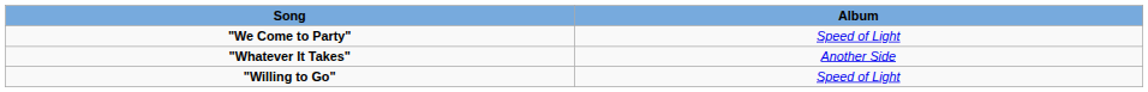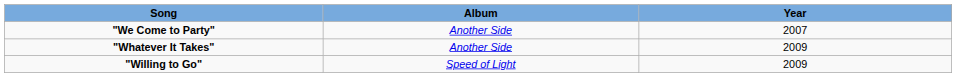 <table class="wikitable" style="margin:0.5em auto; clear:both; font-size:.9em; text-align:center; width:100%">
 <tr>
 <th width="500" style="background: #7ad;">Song</th>
 <th width="500" style="background: #7ad;">Album</th>
+<th width="500" style="background: #7ad;">Year</th>
 </tr>
 <tr>
 <td><strong>"We Come to Party"</strong></td>
-<td><em><a href='#'>Speed of Light</a></em></td>
+<td><em><a href='#'>Another Side</a></em></td>
+<td>2007</td>
 </tr>
 <tr>
 <td><strong>"Whatever It Takes"</strong></td>
 <td><em><a href='#'>Another Side</a></em></td>
+<td>2009</td>
 </tr>
 <tr>
 <td><strong>"Willing to Go"</strong></td>
 <td><em><a href='#'>Speed of Light</a></em></td>
+<td>2009</td>
 </tr>
 </table>
